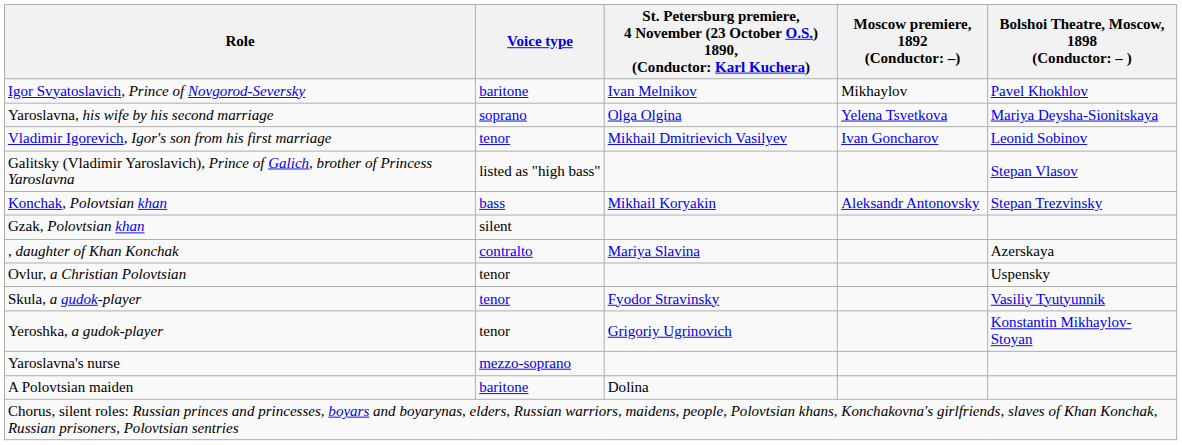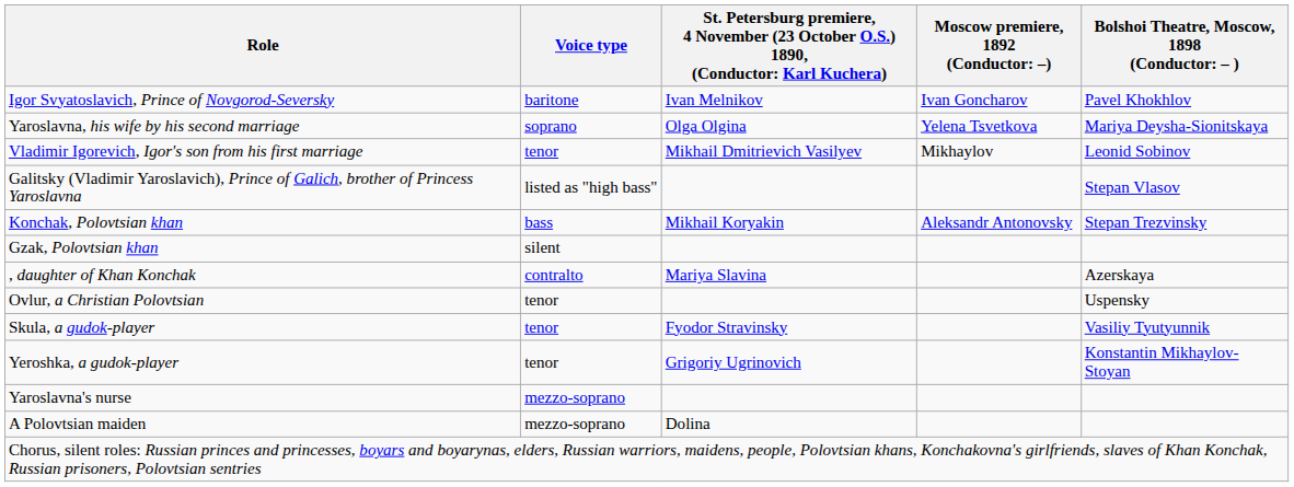 <table class="wikitable">
 <tr>
 <th>Role</th>
 <th><a href='#'>Voice type</a></th>
 <th>St. Petersburg premiere,<br>4 November (23 October <a href='#'>O.S.</a>) 1890,<br>(Conductor: <a href='#'>Karl Kuchera</a>)</th>
 <th>Moscow premiere,<br>1892<br>(Conductor: –)</th>
 <th>Bolshoi Theatre, Moscow,<br>1898<br>(Conductor: – )</th>
 </tr>
 <tr>
 <td><a href='#'>Igor Svyatoslavich</a>, <em>Prince of <a href='#'>Novgorod-Seversky</a></em></td>
 <td><a href='#'>baritone</a></td>
 <td><a href='#'>Ivan Melnikov</a></td>
-<td>Mikhaylov</td>
+<td><a href='#'>Ivan Goncharov</a></td>
 <td><a href='#'>Pavel Khokhlov</a></td>
 </tr>
 <tr>
 <td>Yaroslavna, <em>his wife by his second marriage</em></td>
 <td><a href='#'>soprano</a></td>
 <td><a href='#'>Olga Olgina</a></td>
 <td><a href='#'>Yelena Tsvetkova</a></td>
 <td><a href='#'>Mariya Deysha-Sionitskaya</a></td>
 </tr>
 <tr>
 <td><a href='#'>Vladimir Igorevich</a>, <em>Igor's son from his first marriage</em></td>
 <td><a href='#'>tenor</a></td>
 <td><a href='#'>Mikhail Dmitrievich Vasilyev</a></td>
-<td><a href='#'>Ivan Goncharov</a></td>
+<td>Mikhaylov</td>
 <td><a href='#'>Leonid Sobinov</a></td>
 </tr>
 <tr>
 <td>Galitsky (Vladimir Yaroslavich), <em>Prince of <a href='#'>Galich</a>, brother of Princess Yaroslavna</em></td>
 <td>listed as "high bass"</td>
 <td></td>
 <td></td>
 <td><a href='#'>Stepan Vlasov</a></td>
 </tr>
 <tr>
 <td><a href='#'>Konchak</a>, <em>Polovtsian <a href='#'>khan</a></em></td>
 <td><a href='#'>bass</a></td>
 <td><a href='#'>Mikhail Koryakin</a></td>
 <td><a href='#'>Aleksandr Antonovsky</a></td>
 <td><a href='#'>Stepan Trezvinsky</a></td>
 </tr>
 <tr>
 <td>Gzak, <em>Polovtsian <a href='#'>khan</a></em></td>
 <td>silent</td>
 <td></td>
 <td></td>
 <td></td>
 </tr>
 <tr>
 <td>, <em>daughter of Khan Konchak</em></td>
 <td><a href='#'>contralto</a></td>
 <td><a href='#'>Mariya Slavina</a></td>
 <td></td>
 <td>Azerskaya</td>
 </tr>
 <tr>
 <td>Ovlur, <em>a Christian Polovtsian</em></td>
 <td>tenor</td>
 <td></td>
 <td></td>
 <td>Uspensky</td>
 </tr>
 <tr>
 <td>Skula, <em>a <a href='#'>gudok</a>-player</em></td>
 <td><a href='#'>tenor</a></td>
 <td><a href='#'>Fyodor Stravinsky</a></td>
 <td></td>
 <td><a href='#'>Vasiliy Tyutyunnik</a></td>
 </tr>
 <tr>
 <td>Yeroshka, <em>a gudok-player</em></td>
 <td>tenor</td>
 <td><a href='#'>Grigoriy Ugrinovich</a></td>
 <td></td>
 <td><a href='#'>Konstantin Mikhaylov-Stoyan</a></td>
 </tr>
 <tr>
 <td>Yaroslavna's nurse</td>
 <td><a href='#'>mezzo-soprano</a></td>
 <td></td>
 <td></td>
 <td></td>
 </tr>
 <tr>
 <td>A Polovtsian maiden</td>
-<td><a href='#'>baritone</a></td>
+<td>mezzo-soprano</td>
 <td>Dolina</td>
 <td></td>
 <td></td>
 </tr>
 <tr>
 <td colspan="5">Chorus, silent roles: <em>Russian princes and princesses, <a href='#'>boyars</a> and boyarynas, elders, Russian warriors, maidens, people, Polovtsian khans, Konchakovna's girlfriends, slaves of Khan Konchak, Russian prisoners, Polovtsian sentries</em></td>
 </tr>
 </table>
